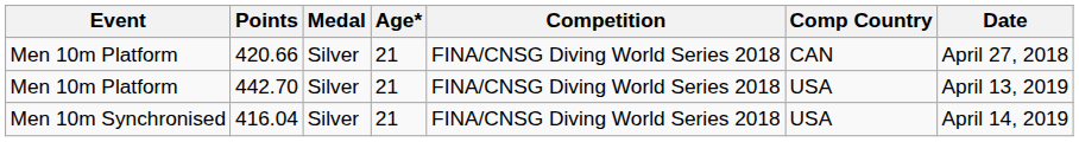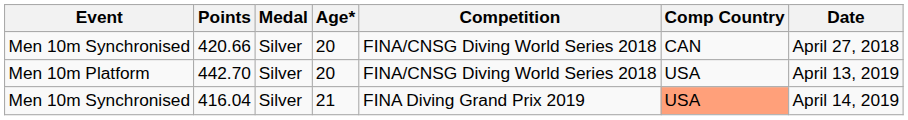 <table class="wikitable">
 <tr>
 <th>Event</th>
 <th>Points</th>
 <th>Medal</th>
 <th>Age*</th>
 <th>Competition</th>
 <th>Comp Country</th>
 <th>Date</th>
 </tr>
 <tr>
-<td>Men 10m Platform</td>
+<td>Men 10m Synchronised</td>
 <td>420.66</td>
 <td>Silver</td>
-<td>21</td>
+<td>20</td>
 <td>FINA/CNSG Diving World Series 2018</td>
 <td>CAN</td>
 <td>April 27, 2018</td>
 </tr>
 <tr>
 <td>Men 10m Platform</td>
 <td>442.70</td>
 <td>Silver</td>
-<td>21</td>
+<td>20</td>
 <td>FINA/CNSG Diving World Series 2018</td>
 <td>USA</td>
 <td>April 13, 2019</td>
 </tr>
 <tr>
 <td>Men 10m Synchronised</td>
 <td>416.04</td>
 <td>Silver</td>
 <td>21</td>
-<td>FINA/CNSG Diving World Series 2018</td>
-<td>USA</td>
+<td>FINA Diving Grand Prix 2019</td>
+<td style="background: lightsalmon;">USA</td>
 <td>April 14, 2019</td>
 </tr>
 </table>
